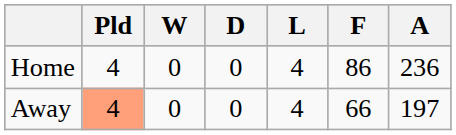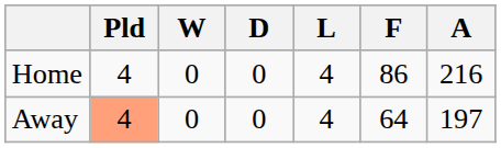 <table class="wikitable" border="1">
 <tr>
 <th width=40></th>
 <th width=30>Pld</th>
 <th width=30>W</th>
 <th width=30>D</th>
 <th width=30>L</th>
 <th width=30>F</th>
 <th width=30>A</th>
 </tr>
 <tr>
 <td>Home</td>
 <td align=center>4</td>
 <td align=center>0</td>
 <td align=center>0</td>
 <td align=center>4</td>
 <td align=center>86</td>
-<td align=center>236</td>
+<td align=center>216</td>
 </tr>
 <tr>
 <td>Away</td>
 <td align=center style="background: lightsalmon;">4</td>
 <td align=center>0</td>
 <td align=center>0</td>
 <td align=center>4</td>
-<td align=center>66</td>
+<td align=center>64</td>
 <td align=center>197</td>
 </tr>
 </table>
